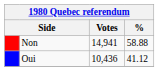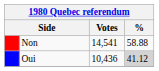 <table class="wikitable" style="font-size: 95%; clear:both">
 <tr style="background-color:#E9E9E9">
 <th colspan=4><a href='#'>1980 Quebec referendum</a></th>
 </tr>
 <tr style="background-color:#E9E9E9">
 <th colspan=2 style="width: 130px">Side</th>
 <th style="width: 50px">Votes</th>
 <th style="width: 40px">%</th>
 </tr>
 <tr>
 <td bgcolor="red"></td>
 <td>Non</td>
-<td>14,941</td>
+<td>14,541</td>
 <td>58.88</td>
 </tr>
 <tr>
 <td bgcolor="blue"></td>
 <td>Oui</td>
 <td>10,436</td>
-<td>41.12</td>
+<td style="background: lightgrey;">41.12</td>
 </tr>
 <tr>
 </tr>
 </table>
